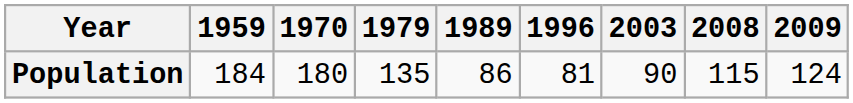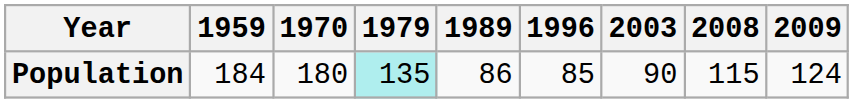 <table class="wikitable" style="text-align:right">
 <tr>
 <th>Year</th>
 <th>1959</th>
 <th>1970</th>
 <th>1979</th>
 <th>1989</th>
 <th>1996</th>
 <th>2003</th>
 <th>2008</th>
 <th>2009</th>
 </tr>
 <tr>
 <th>Population</th>
 <td>184</td>
 <td>180</td>
-<td>135</td>
+<td style="background: paleturquoise;">135</td>
 <td>86</td>
-<td>81</td>
+<td>85</td>
 <td>90</td>
 <td>115</td>
 <td>124</td>
 </tr>
 </table>
